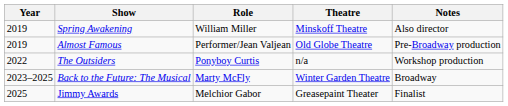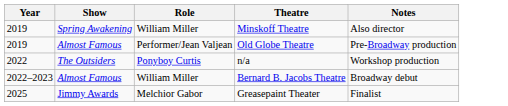 <table class="wikitable sortable">
 <tr>
 <th>Year</th>
 <th>Show</th>
 <th>Role</th>
 <th>Theatre</th>
 <th>Notes</th>
 </tr>
 <tr>
 <td>2019</td>
 <td><em><a href='#'>Spring Awakening</a></em></td>
 <td>William Miller</td>
 <td><a href='#'>Minskoff Theatre</a></td>
 <td>Also director</td>
 </tr>
 <tr>
 <td>2019</td>
 <td><em><a href='#'>Almost Famous</a></em></td>
 <td>Performer/Jean Valjean</td>
 <td><a href='#'>Old Globe Theatre</a></td>
 <td>Pre-<a href='#'>Broadway</a> production</td>
 </tr>
 <tr>
 <td>2022</td>
 <td><em><a href='#'>The Outsiders</a></em></td>
 <td><a href='#'>Ponyboy Curtis</a></td>
 <td>n/a</td>
 <td>Workshop production</td>
 </tr>
 <tr>
-<td>2023–2025</td>
-<td><em><a href='#'>Back to the Future: The Musical</a></em></td>
-<td><a href='#'>Marty McFly</a></td>
-<td><a href='#'>Winter Garden Theatre</a></td>
-<td>Broadway</td>
+<td>2022–2023</td>
+<td><em><a href='#'>Almost Famous</a></em></td>
+<td>William Miller</td>
+<td><a href='#'>Bernard B. Jacobs Theatre</a></td>
+<td>Broadway debut</td>
 </tr>
 <tr>
 <td rowspan=2>2025</td>
 <td><a href='#'>Jimmy Awards</a></td>
 <td>Melchior Gabor</td>
 <td>Greasepaint Theater</td>
 <td>Finalist</td>
 </tr>
 </table>
